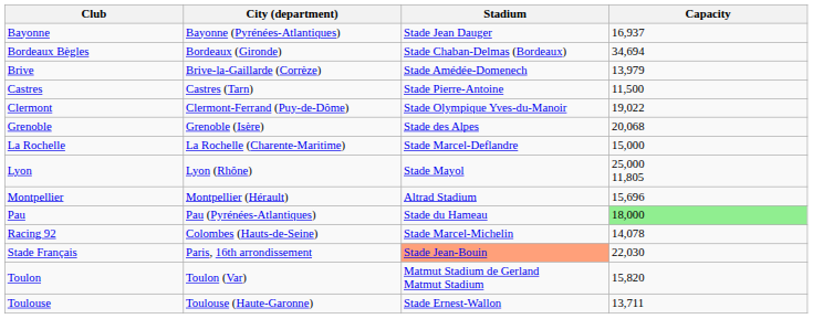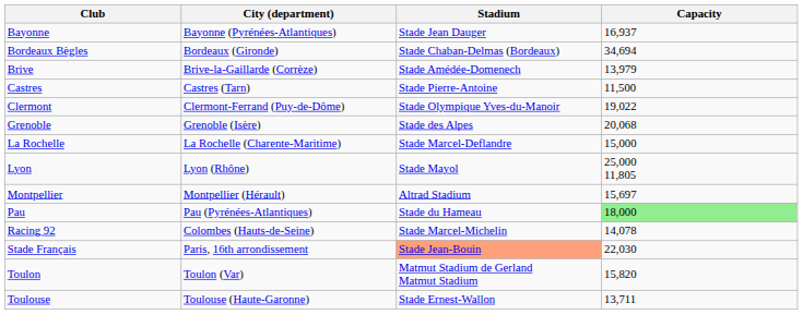 <table class="wikitable sortable">
 <tr>
 <th width="18%">Club</th>
 <th width="22%">City (department)</th>
 <th width="21%">Stadium</th>
 <th width="20%">Capacity</th>
 </tr>
 <tr>
 <td><a href='#'>Bayonne</a></td>
 <td><a href='#'>Bayonne</a> (<a href='#'>Pyrénées-Atlantiques</a>)</td>
 <td><a href='#'>Stade Jean Dauger</a></td>
 <td>16,937</td>
 </tr>
 <tr>
 <td><a href='#'>Bordeaux Bègles</a></td>
 <td><a href='#'>Bordeaux</a> (<a href='#'>Gironde</a>)</td>
 <td><a href='#'>Stade Chaban-Delmas</a> (<a href='#'>Bordeaux</a>)</td>
 <td>34,694</td>
 </tr>
 <tr>
 <td><a href='#'>Brive</a></td>
 <td><a href='#'>Brive-la-Gaillarde</a> (<a href='#'>Corrèze</a>)</td>
 <td><a href='#'>Stade Amédée-Domenech</a></td>
 <td>13,979</td>
 </tr>
 <tr>
 <td><a href='#'>Castres</a></td>
 <td><a href='#'>Castres</a> (<a href='#'>Tarn</a>)</td>
 <td><a href='#'>Stade Pierre-Antoine</a></td>
 <td>11,500</td>
 </tr>
 <tr>
 <td><a href='#'>Clermont</a></td>
 <td><a href='#'>Clermont-Ferrand</a> (<a href='#'>Puy-de-Dôme</a>)</td>
 <td><a href='#'>Stade Olympique Yves-du-Manoir</a></td>
 <td>19,022</td>
 </tr>
 <tr>
 <td><a href='#'>Grenoble</a></td>
 <td><a href='#'>Grenoble</a> (<a href='#'>Isère</a>)</td>
 <td><a href='#'>Stade des Alpes</a></td>
 <td>20,068</td>
 </tr>
 <tr>
 <td><a href='#'>La Rochelle</a></td>
 <td><a href='#'>La Rochelle</a> (<a href='#'>Charente-Maritime</a>)</td>
 <td><a href='#'>Stade Marcel-Deflandre</a></td>
 <td>15,000</td>
 </tr>
 <tr>
 <td><a href='#'>Lyon</a></td>
 <td><a href='#'>Lyon</a> (<a href='#'>Rhône</a>)</td>
 <td><a href='#'>Stade Mayol</a></td>
 <td>25,000<br>11,805</td>
 </tr>
 <tr>
 <td><a href='#'>Montpellier</a></td>
 <td><a href='#'>Montpellier</a> (<a href='#'>Hérault</a>)</td>
 <td><a href='#'>Altrad Stadium</a></td>
-<td>15,696</td>
+<td>15,697</td>
 </tr>
 <tr>
 <td><a href='#'>Pau</a></td>
 <td><a href='#'>Pau</a> (<a href='#'>Pyrénées-Atlantiques</a>)</td>
 <td><a href='#'>Stade du Hameau</a></td>
 <td style="background: lightgreen;">18,000</td>
 </tr>
 <tr>
 <td><a href='#'>Racing 92</a></td>
 <td><a href='#'>Colombes</a> (<a href='#'>Hauts-de-Seine</a>)</td>
 <td><a href='#'>Stade Marcel-Michelin</a></td>
 <td>14,078</td>
 </tr>
 <tr>
 <td><a href='#'>Stade Français</a></td>
 <td><a href='#'>Paris</a>, <a href='#'>16th arrondissement</a></td>
 <td style="background: lightsalmon;"><a href='#'>Stade Jean-Bouin</a></td>
 <td>22,030</td>
 </tr>
 <tr>
 <td><a href='#'>Toulon</a></td>
 <td><a href='#'>Toulon</a> (<a href='#'>Var</a>)</td>
 <td><a href='#'>Matmut Stadium de Gerland</a><br><a href='#'>Matmut Stadium</a></td>
 <td>15,820</td>
 </tr>
 <tr>
 <td><a href='#'>Toulouse</a></td>
 <td><a href='#'>Toulouse</a> (<a href='#'>Haute-Garonne</a>)</td>
 <td><a href='#'>Stade Ernest-Wallon</a></td>
 <td>13,711</td>
 </tr>
 </table>
